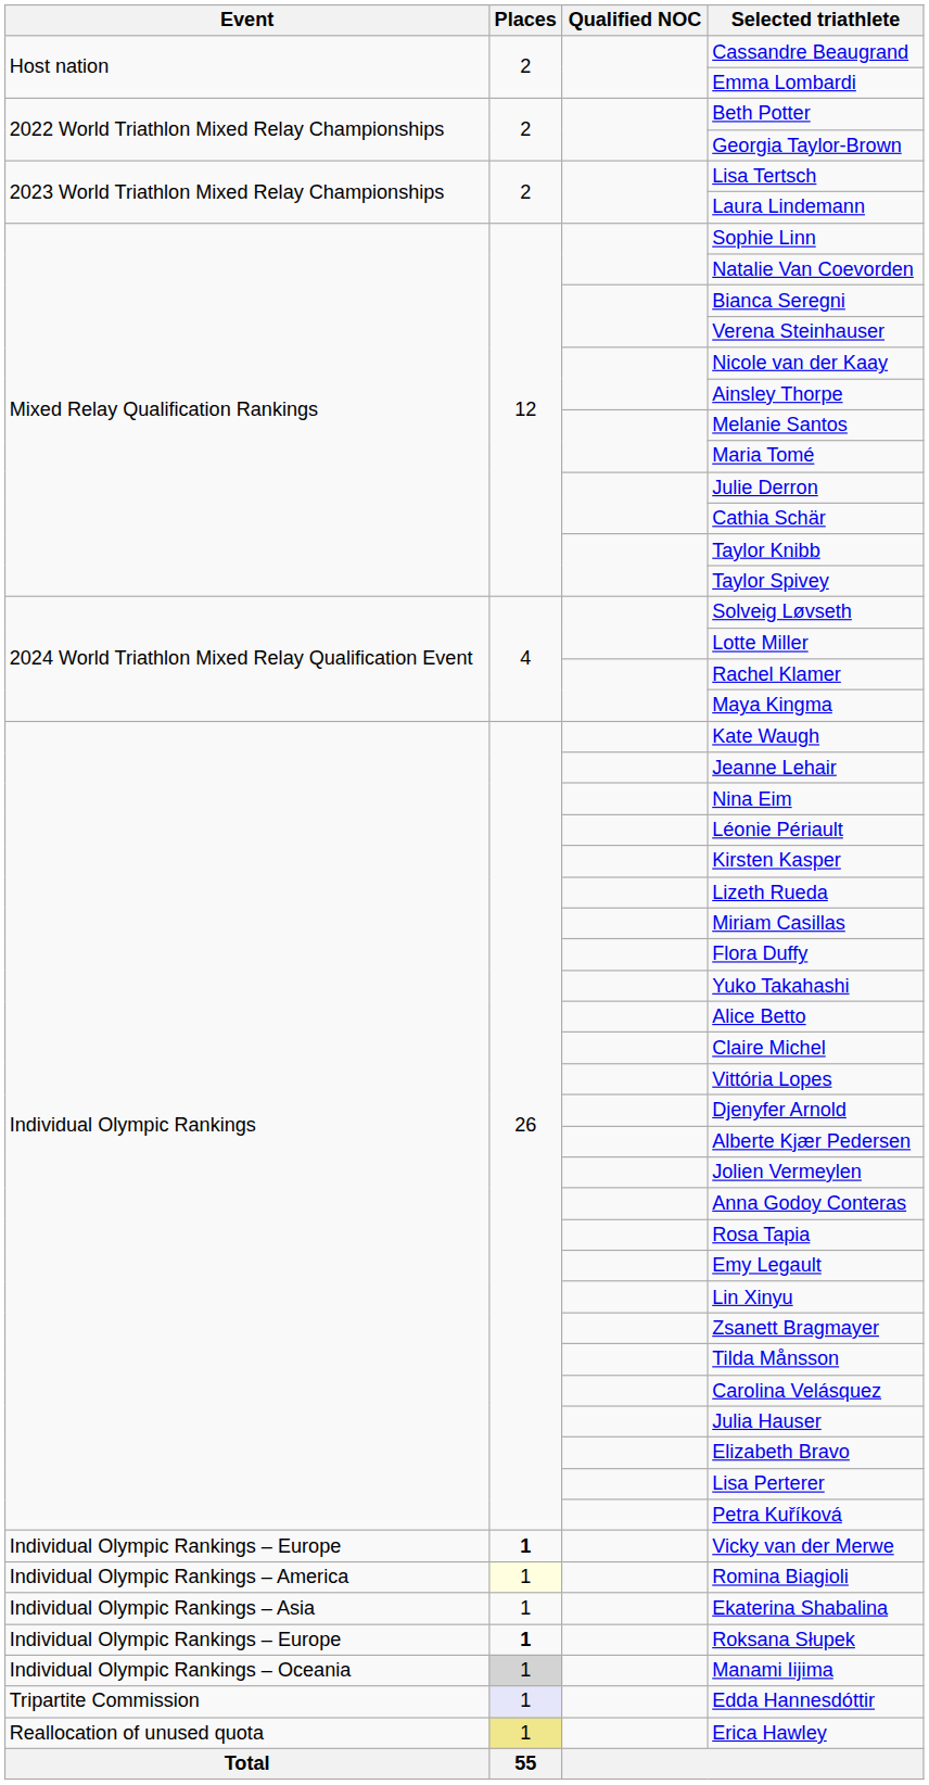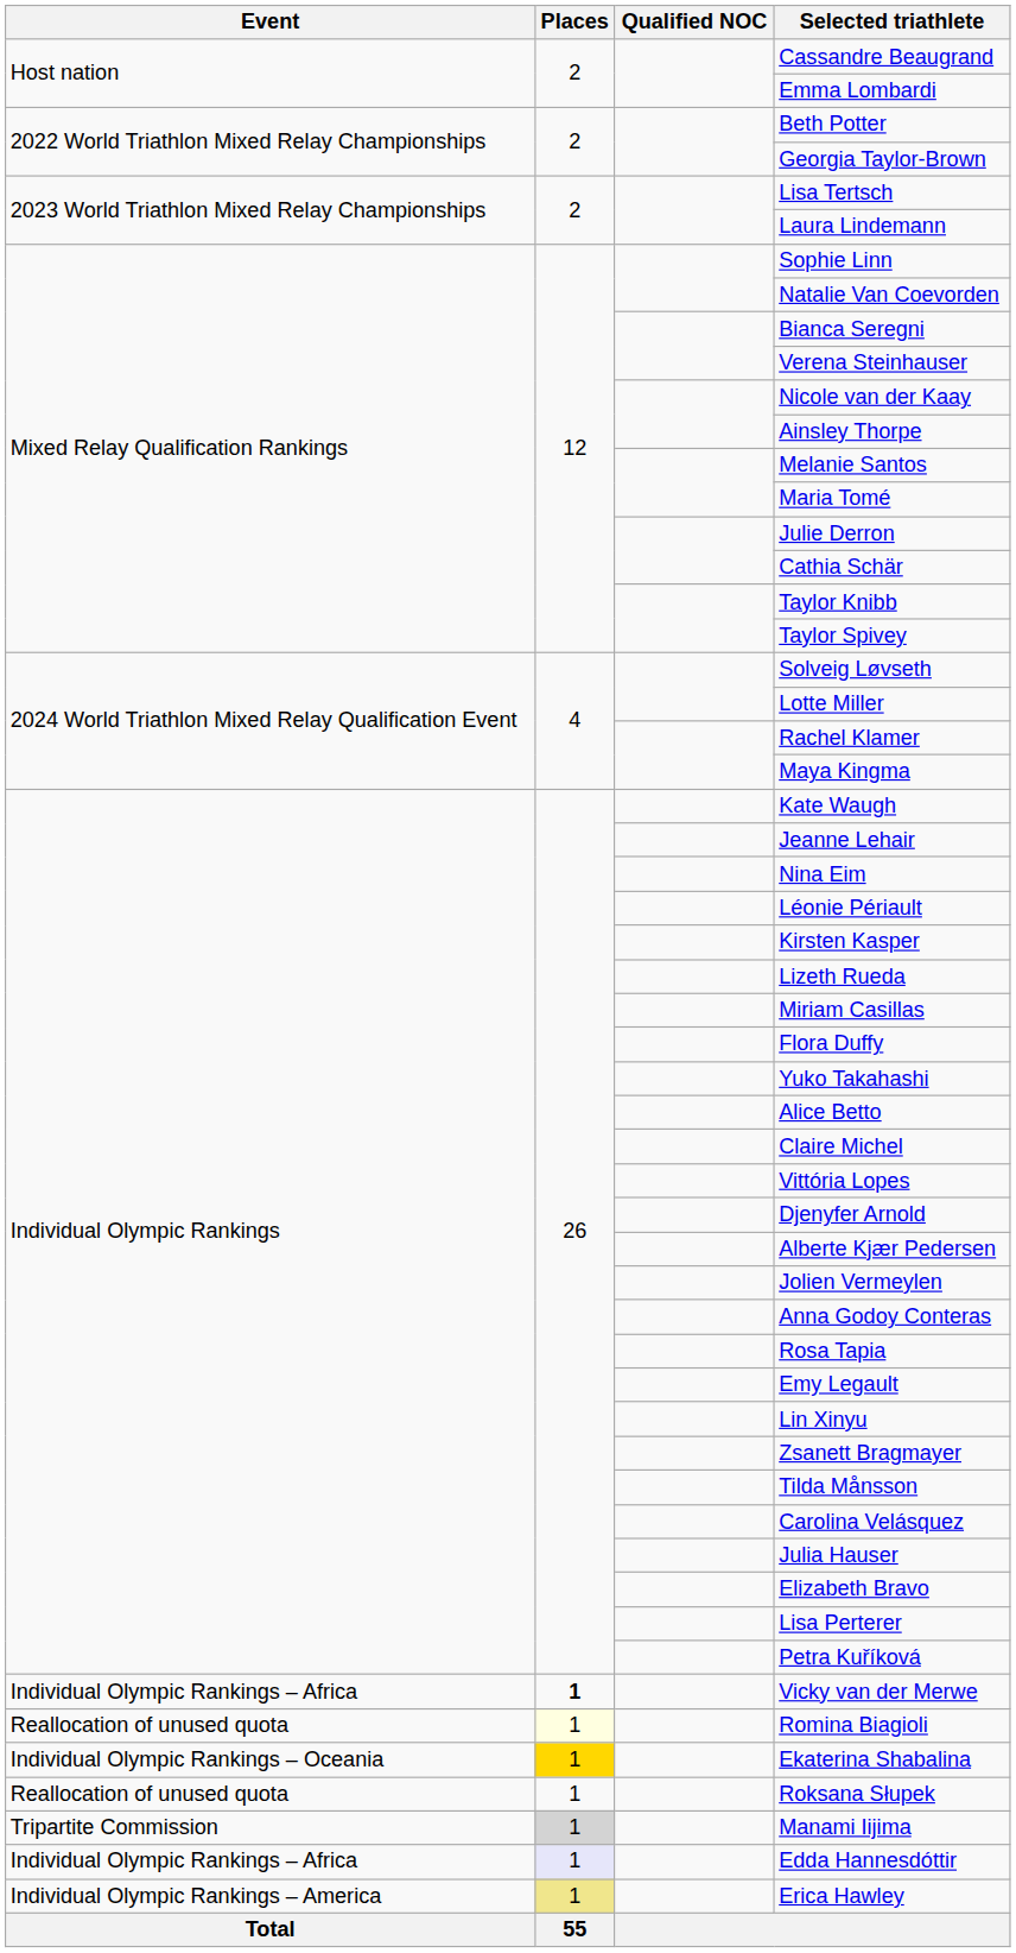 <table class="wikitable"  width=750>
 <tr>
 <th>Event</th>
 <th>Places</th>
 <th>Qualified NOC</th>
 <th>Selected triathlete</th>
 </tr>
 <tr>
 <td rowspan=2>Host nation</td>
 <td rowspan=2 align=center>2</td>
 <td rowspan=2></td>
 <td><a href='#'>Cassandre Beaugrand</a></td>
 </tr>
 <tr>
 <td><a href='#'>Emma Lombardi</a></td>
 </tr>
 <tr>
 <td rowspan=2>2022 World Triathlon Mixed Relay Championships</td>
 <td rowspan=2 align=center>2</td>
 <td rowspan=2></td>
 <td><a href='#'>Beth Potter</a></td>
 </tr>
 <tr>
 <td><a href='#'>Georgia Taylor-Brown</a></td>
 </tr>
 <tr>
 <td rowspan=2>2023 World Triathlon Mixed Relay Championships</td>
 <td rowspan=2 align=center>2</td>
 <td rowspan=2></td>
 <td><a href='#'>Lisa Tertsch</a></td>
 </tr>
 <tr>
 <td><a href='#'>Laura Lindemann</a></td>
 </tr>
 <tr>
 <td rowspan=12>Mixed Relay Qualification Rankings</td>
 <td rowspan=12 align=center>12</td>
 <td rowspan=2></td>
 <td><a href='#'>Sophie Linn</a></td>
 </tr>
 <tr>
 <td><a href='#'>Natalie Van Coevorden</a></td>
 </tr>
 <tr>
 <td rowspan=2></td>
 <td><a href='#'>Bianca Seregni</a></td>
 </tr>
 <tr>
 <td><a href='#'>Verena Steinhauser</a></td>
 </tr>
 <tr>
 <td rowspan=2></td>
 <td><a href='#'>Nicole van der Kaay</a></td>
 </tr>
 <tr>
 <td><a href='#'>Ainsley Thorpe</a></td>
 </tr>
 <tr>
 <td rowspan=2></td>
 <td><a href='#'>Melanie Santos</a></td>
 </tr>
 <tr>
 <td><a href='#'>Maria Tomé</a></td>
 </tr>
 <tr>
 <td rowspan=2></td>
 <td><a href='#'>Julie Derron</a></td>
 </tr>
 <tr>
 <td><a href='#'>Cathia Schär</a></td>
 </tr>
 <tr>
 <td rowspan=2></td>
 <td><a href='#'>Taylor Knibb</a></td>
 </tr>
 <tr>
 <td><a href='#'>Taylor Spivey</a></td>
 </tr>
 <tr>
 <td rowspan=4>2024 World Triathlon Mixed Relay Qualification Event</td>
 <td rowspan=4 align=center>4</td>
 <td rowspan=2></td>
 <td><a href='#'>Solveig Løvseth</a></td>
 </tr>
 <tr>
 <td><a href='#'>Lotte Miller</a></td>
 </tr>
 <tr>
 <td rowspan=2></td>
 <td><a href='#'>Rachel Klamer</a></td>
 </tr>
 <tr>
 <td><a href='#'>Maya Kingma</a></td>
 </tr>
 <tr>
 <td rowspan=26>Individual Olympic Rankings</td>
 <td rowspan=26 align=center>26</td>
 <td></td>
 <td><a href='#'>Kate Waugh</a></td>
 </tr>
 <tr>
 <td></td>
 <td><a href='#'>Jeanne Lehair</a></td>
 </tr>
 <tr>
 <td></td>
 <td><a href='#'>Nina Eim</a></td>
 </tr>
 <tr>
 <td></td>
 <td><a href='#'>Léonie Périault</a></td>
 </tr>
 <tr>
 <td></td>
 <td><a href='#'>Kirsten Kasper</a></td>
 </tr>
 <tr>
 <td></td>
 <td><a href='#'>Lizeth Rueda</a></td>
 </tr>
 <tr>
 <td></td>
 <td><a href='#'>Miriam Casillas</a></td>
 </tr>
 <tr>
 <td></td>
 <td><a href='#'>Flora Duffy</a></td>
 </tr>
 <tr>
 <td></td>
 <td><a href='#'>Yuko Takahashi</a></td>
 </tr>
 <tr>
 <td></td>
 <td><a href='#'>Alice Betto</a></td>
 </tr>
 <tr>
 <td></td>
 <td><a href='#'>Claire Michel</a></td>
 </tr>
 <tr>
 <td></td>
 <td><a href='#'>Vittória Lopes</a></td>
 </tr>
 <tr>
 <td></td>
 <td><a href='#'>Djenyfer Arnold</a></td>
 </tr>
 <tr>
 <td></td>
 <td><a href='#'>Alberte Kjær Pedersen</a></td>
 </tr>
 <tr>
 <td></td>
 <td><a href='#'>Jolien Vermeylen</a></td>
 </tr>
 <tr>
 <td></td>
 <td><a href='#'>Anna Godoy Conteras</a></td>
 </tr>
 <tr>
 <td></td>
 <td><a href='#'>Rosa Tapia</a></td>
 </tr>
 <tr>
 <td></td>
 <td><a href='#'>Emy Legault</a></td>
 </tr>
 <tr>
 <td></td>
 <td><a href='#'>Lin Xinyu</a></td>
 </tr>
 <tr>
 <td></td>
 <td><a href='#'>Zsanett Bragmayer</a></td>
 </tr>
 <tr>
 <td></td>
 <td><a href='#'>Tilda Månsson</a></td>
 </tr>
 <tr>
 <td></td>
 <td><a href='#'>Carolina Velásquez</a></td>
 </tr>
 <tr>
 <td></td>
 <td><a href='#'>Julia Hauser</a></td>
 </tr>
 <tr>
 <td></td>
 <td><a href='#'>Elizabeth Bravo</a></td>
 </tr>
 <tr>
 <td></td>
 <td><a href='#'>Lisa Perterer</a></td>
 </tr>
 <tr>
 <td></td>
 <td><a href='#'>Petra Kuříková</a></td>
 </tr>
 <tr>
-<td>Individual Olympic Rankings – Europe</td>
+<td>Individual Olympic Rankings – Africa</td>
 <td align=center><strong>1</strong></td>
 <td></td>
 <td><a href='#'>Vicky van der Merwe</a></td>
 </tr>
 <tr>
-<td>Individual Olympic Rankings – America</td>
+<td>Reallocation of unused quota</td>
 <td align=center style="background: lightyellow;">1</td>
 <td></td>
 <td><a href='#'>Romina Biagioli</a></td>
 </tr>
 <tr>
-<td>Individual Olympic Rankings – Asia</td>
-<td align=center>1</td>
+<td>Individual Olympic Rankings – Oceania</td>
+<td align=center style="background: gold;">1</td>
 <td></td>
 <td><a href='#'>Ekaterina Shabalina</a></td>
 </tr>
 <tr>
-<td>Individual Olympic Rankings – Europe</td>
-<td align=center><strong>1</strong></td>
+<td>Reallocation of unused quota</td>
+<td align=center>1</td>
 <td></td>
 <td><a href='#'>Roksana Słupek</a></td>
 </tr>
 <tr>
-<td>Individual Olympic Rankings – Oceania</td>
+<td>Tripartite Commission</td>
 <td align=center style="background: lightgrey;">1</td>
 <td></td>
 <td><a href='#'>Manami Iijima</a></td>
 </tr>
 <tr>
-<td>Tripartite Commission</td>
+<td>Individual Olympic Rankings – Africa</td>
 <td align=center style="background: lavender;">1</td>
 <td></td>
 <td><a href='#'>Edda Hannesdóttir</a></td>
 </tr>
 <tr>
-<td>Reallocation of unused quota</td>
+<td>Individual Olympic Rankings – America</td>
 <td align=center style="background: khaki;">1</td>
 <td></td>
 <td><a href='#'>Erica Hawley</a></td>
 </tr>
 <tr>
 <th>Total</th>
 <th>55</th>
 <th colspan=2></th>
 </tr>
 </table>
